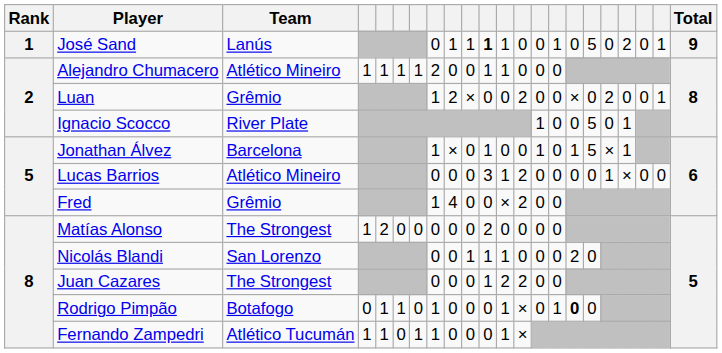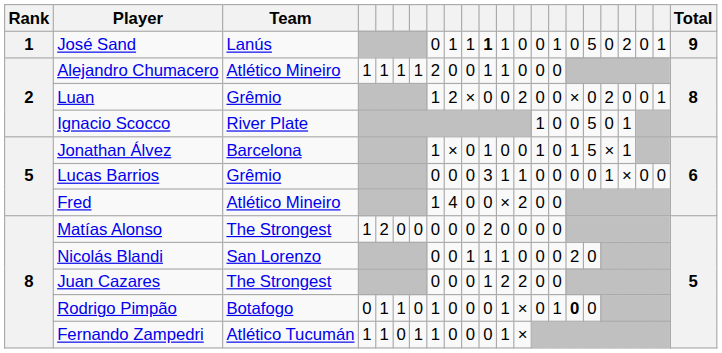 <table class="wikitable" style="text-align:center; font-size:90%">
 <tr>
 <th>Rank</th>
 <th>Player</th>
 <th>Team</th>
 <th></th>
 <th></th>
 <th></th>
 <th></th>
 <th></th>
 <th></th>
 <th></th>
 <th></th>
 <th></th>
 <th></th>
 <th></th>
 <th></th>
 <th></th>
 <th></th>
 <th></th>
 <th></th>
 <th></th>
 <th></th>
 <th>Total</th>
 </tr>
 <tr>
 <th>1</th>
 <td align=left> <a href='#'>José Sand</a></td>
 <td align=left> <a href='#'>Lanús</a></td>
 <td bgcolor="silver" colspan=4></td>
 <td>0</td>
 <td>1</td>
 <td>1</td>
 <td><strong>1</strong></td>
 <td>1</td>
 <td>0</td>
 <td>0</td>
 <td>1</td>
 <td>0</td>
 <td>5</td>
 <td>0</td>
 <td>2</td>
 <td>0</td>
 <td>1</td>
 <th>9</th>
 </tr>
 <tr>
 <th rowspan=3>2</th>
 <td align=left> <a href='#'>Alejandro Chumacero</a></td>
 <td align=left> <a href='#'>Atlético Mineiro</a></td>
 <td>1</td>
 <td>1</td>
 <td>1</td>
 <td>1</td>
 <td>2</td>
 <td>0</td>
 <td>0</td>
 <td>1</td>
 <td>1</td>
 <td>0</td>
 <td>0</td>
 <td>0</td>
 <td bgcolor="silver" colspan=6></td>
 <th rowspan=3>8</th>
 </tr>
 <tr>
 <td align=left> <a href='#'>Luan</a></td>
 <td align=left> <a href='#'>Grêmio</a></td>
 <td bgcolor="silver" colspan=4></td>
 <td>1</td>
 <td>2</td>
 <td>×</td>
 <td>0</td>
 <td>0</td>
 <td>2</td>
 <td>0</td>
 <td>0</td>
 <td>×</td>
 <td>0</td>
 <td>2</td>
 <td>0</td>
 <td>0</td>
 <td>1</td>
 </tr>
 <tr>
 <td align=left> <a href='#'>Ignacio Scocco</a></td>
 <td align=left> <a href='#'>River Plate</a></td>
 <td bgcolor="silver" colspan=10></td>
 <td>1</td>
 <td>0</td>
 <td>0</td>
 <td>5</td>
 <td>0</td>
 <td>1</td>
 <td bgcolor="silver" colspan=2></td>
 </tr>
 <tr>
 <th rowspan=3>5</th>
 <td align=left> <a href='#'>Jonathan Álvez</a></td>
 <td align=left> <a href='#'>Barcelona</a></td>
 <td bgcolor="silver" colspan=4></td>
 <td>1</td>
 <td>×</td>
 <td>0</td>
 <td>1</td>
 <td>0</td>
 <td>0</td>
 <td>1</td>
 <td>0</td>
 <td>1</td>
 <td>5</td>
 <td>×</td>
 <td>1</td>
 <td bgcolor="silver" colspan=2></td>
 <th rowspan=3>6</th>
 </tr>
 <tr>
 <td align=left> <a href='#'>Lucas Barrios</a></td>
-<td align=left> <a href='#'>Atlético Mineiro</a></td>
+<td align=left> <a href='#'>Grêmio</a></td>
 <td bgcolor="silver" colspan=4></td>
 <td>0</td>
 <td>0</td>
 <td>0</td>
 <td>3</td>
 <td>1</td>
-<td>2</td>
+<td>1</td>
 <td>0</td>
 <td>0</td>
 <td>0</td>
 <td>0</td>
 <td>1</td>
 <td>×</td>
 <td>0</td>
 <td>0</td>
 </tr>
 <tr>
 <td align=left> <a href='#'>Fred</a></td>
-<td align=left> <a href='#'>Grêmio</a></td>
+<td align=left> <a href='#'>Atlético Mineiro</a></td>
 <td bgcolor="silver" colspan=4></td>
 <td>1</td>
 <td>4</td>
 <td>0</td>
 <td>0</td>
 <td>×</td>
 <td>2</td>
 <td>0</td>
 <td>0</td>
 <td bgcolor="silver" colspan=6></td>
 </tr>
 <tr>
 <th rowspan=5>8</th>
 <td align=left> <a href='#'>Matías Alonso</a></td>
 <td align=left> <a href='#'>The Strongest</a></td>
 <td>1</td>
 <td>2</td>
 <td>0</td>
 <td>0</td>
 <td>0</td>
 <td>0</td>
 <td>0</td>
 <td>2</td>
 <td>0</td>
 <td>0</td>
 <td>0</td>
 <td>0</td>
 <td bgcolor="silver" colspan=6></td>
 <th rowspan=5>5</th>
 </tr>
 <tr>
 <td align=left> <a href='#'>Nicolás Blandi</a></td>
 <td align=left> <a href='#'>San Lorenzo</a></td>
 <td bgcolor="silver" colspan=4></td>
 <td>0</td>
 <td>0</td>
 <td>1</td>
 <td>1</td>
 <td>1</td>
 <td>0</td>
 <td>0</td>
 <td>0</td>
 <td>2</td>
 <td>0</td>
 <td bgcolor="silver" colspan=4></td>
 </tr>
 <tr>
 <td align=left> <a href='#'>Juan Cazares</a></td>
 <td align=left> <a href='#'>The Strongest</a></td>
 <td bgcolor="silver" colspan=4></td>
 <td>0</td>
 <td>0</td>
 <td>0</td>
 <td>1</td>
 <td>2</td>
 <td>2</td>
 <td>0</td>
 <td>0</td>
 <td bgcolor="silver" colspan=6></td>
 </tr>
 <tr>
 <td align=left> <a href='#'>Rodrigo Pimpão</a></td>
 <td align=left> <a href='#'>Botafogo</a></td>
 <td>0</td>
 <td>1</td>
 <td>1</td>
 <td>0</td>
 <td>1</td>
 <td>0</td>
 <td>0</td>
 <td>0</td>
 <td>1</td>
 <td>×</td>
 <td>0</td>
 <td>1</td>
 <td><strong>0</strong></td>
 <td>0</td>
 <td bgcolor="silver" colspan=4></td>
 </tr>
 <tr>
 <td align=left> <a href='#'>Fernando Zampedri</a></td>
 <td align=left> <a href='#'>Atlético Tucumán</a></td>
 <td>1</td>
 <td>1</td>
 <td>0</td>
 <td>1</td>
 <td>1</td>
 <td>0</td>
 <td>0</td>
 <td>0</td>
 <td>1</td>
 <td>×</td>
 <td bgcolor="silver" colspan=8></td>
 </tr>
 </table>
